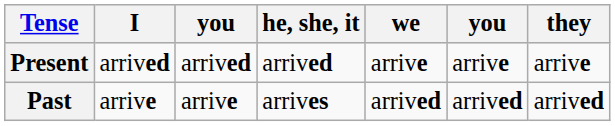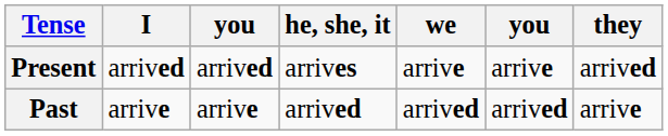 <table class="wikitable">
 <tr>
 <th><a href='#'>Tense</a></th>
 <th>I</th>
 <th>you</th>
 <th>he, she, it</th>
 <th>we</th>
 <th>you</th>
 <th>they</th>
 </tr>
 <tr>
 <th align=left>Present</th>
 <td>arriv<strong>ed</strong></td>
 <td>arriv<strong>ed</strong></td>
-<td>arriv<strong>ed</strong></td>
+<td>arriv<strong>es</strong></td>
 <td>arriv<strong>e</strong></td>
 <td>arriv<strong>e</strong></td>
-<td>arriv<strong>e</strong></td>
+<td>arriv<strong>ed</strong></td>
 </tr>
 <tr>
 <th align=left>Past</th>
 <td>arriv<strong>e</strong></td>
 <td>arriv<strong>e</strong></td>
-<td>arriv<strong>es</strong></td>
 <td>arriv<strong>ed</strong></td>
 <td>arriv<strong>ed</strong></td>
 <td>arriv<strong>ed</strong></td>
+<td>arriv<strong>e</strong></td>
 </tr>
 </table>
